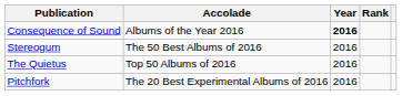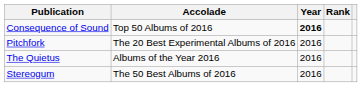 <table class="sortable wikitable">
 <tr>
 <th>Publication</th>
 <th>Accolade</th>
 <th>Year</th>
 <th>Rank</th>
 <th class="unsortable"></th>
 </tr>
 <tr>
 <td><a href='#'>Consequence of Sound</a></td>
+<td>Top 50 Albums of 2016</td>
+<td><strong>2016</strong></td>
+<td></td>
+<td></td>
+</tr>
+<tr>
+<td><a href='#'>Pitchfork</a></td>
+<td>The 20 Best Experimental Albums of 2016</td>
+<td>2016</td>
+<td></td>
+<td></td>
+</tr>
+<tr>
+<td><a href='#'>The Quietus</a></td>
 <td>Albums of the Year 2016</td>
-<td><strong>2016</strong></td>
+<td>2016</td>
 <td></td>
 <td></td>
 </tr>
 <tr>
 <td><a href='#'>Stereogum</a></td>
 <td>The 50 Best Albums of 2016</td>
 <td>2016</td>
 <td></td>
 <td></td>
 </tr>
-<tr>
-<td><a href='#'>The Quietus</a></td>
-<td>Top 50 Albums of 2016</td>
-<td>2016</td>
-<td></td>
-<td></td>
-</tr>
-<tr>
-<td><a href='#'>Pitchfork</a></td>
-<td>The 20 Best Experimental Albums of 2016</td>
-<td>2016</td>
-<td></td>
-<td></td>
-</tr>
 </table>
